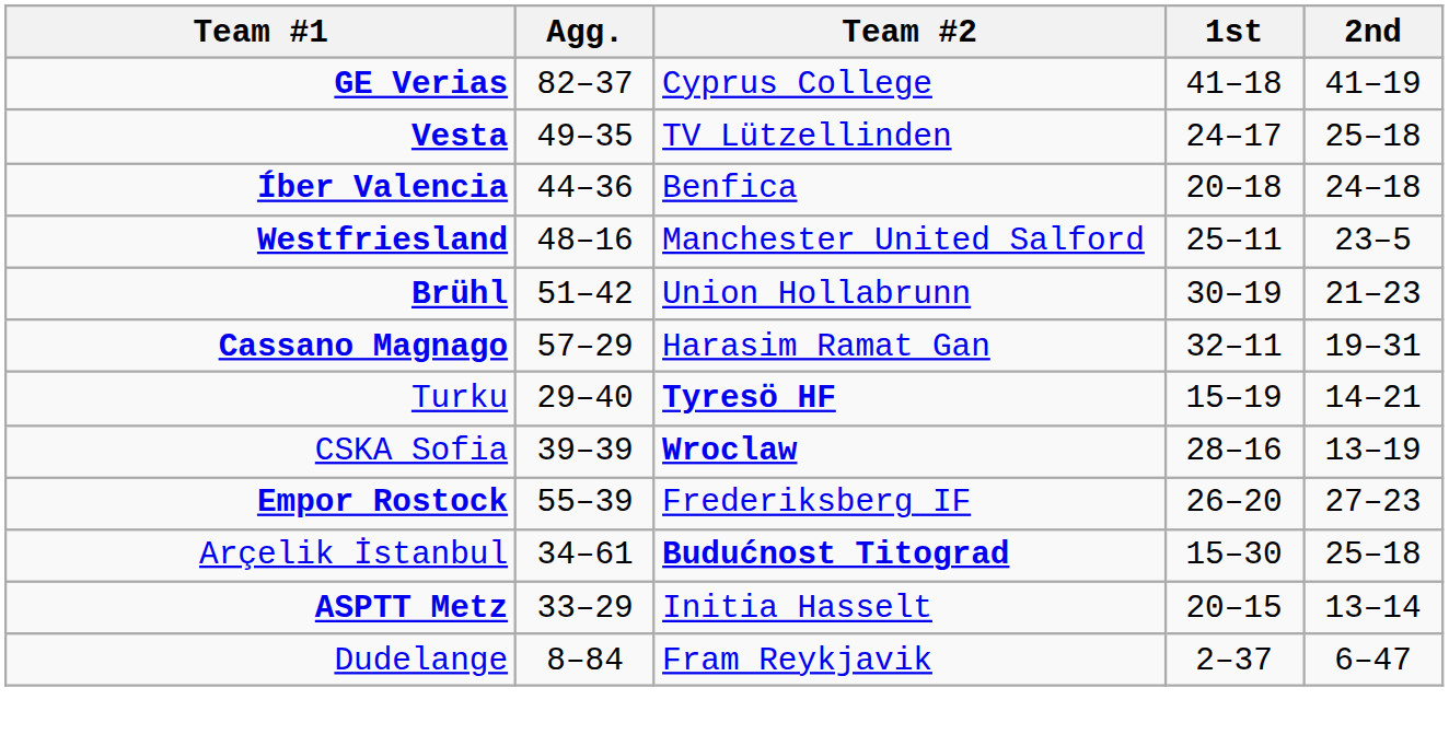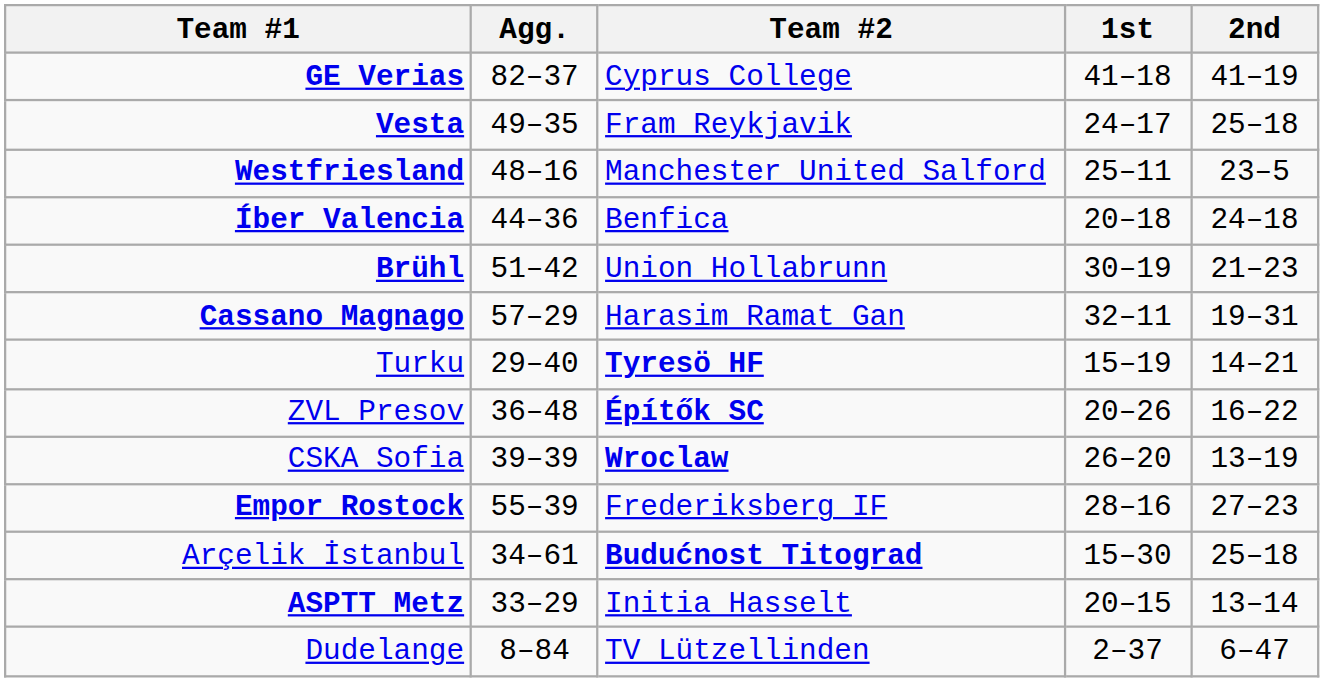 <table class=wikitable style="text-align:center">
 <tr>
 <th width=200>Team #1</th>
 <th width=50>Agg.</th>
 <th width=200>Team #2</th>
 <th width=50>1st</th>
 <th width=50>2nd</th>
 </tr>
 <tr>
 <td align=right><strong><a href='#'>GE Verias</a></strong> </td>
 <td>82–37</td>
 <td align=left> <a href='#'>Cyprus College</a></td>
 <td align=center>41–18</td>
 <td align=center>41–19</td>
 </tr>
 <tr>
 <td align=right><strong><a href='#'>Vesta</a></strong> </td>
 <td>49–35</td>
-<td align=left> <a href='#'>TV Lützellinden</a></td>
+<td align=left> <a href='#'>Fram Reykjavik</a></td>
 <td align=center>24–17</td>
 <td align=center>25–18</td>
+</tr>
+<tr>
+<td align=right><strong><a href='#'>Westfriesland</a></strong> </td>
+<td>48–16</td>
+<td align=left> <a href='#'>Manchester United Salford</a></td>
+<td align=center>25–11</td>
+<td align=center>23–5</td>
 </tr>
 <tr>
 <td align=right><strong><a href='#'>Íber Valencia</a></strong> </td>
 <td>44–36</td>
 <td align=left> <a href='#'>Benfica</a></td>
 <td align=center>20–18</td>
 <td align=center>24–18</td>
-</tr>
-<tr>
-<td align=right><strong><a href='#'>Westfriesland</a></strong> </td>
-<td>48–16</td>
-<td align=left> <a href='#'>Manchester United Salford</a></td>
-<td align=center>25–11</td>
-<td align=center>23–5</td>
 </tr>
 <tr>
 <td align=right><strong><a href='#'>Brühl</a></strong> </td>
 <td>51–42</td>
 <td align=left> <a href='#'>Union Hollabrunn</a></td>
 <td align=center>30–19</td>
 <td align=center>21–23</td>
 </tr>
 <tr>
 <td align=right><strong><a href='#'>Cassano Magnago</a></strong> </td>
 <td>57–29</td>
 <td align=left> <a href='#'>Harasim Ramat Gan</a></td>
 <td align=center>32–11</td>
 <td align=center>19–31</td>
 </tr>
 <tr>
 <td align=right><a href='#'>Turku</a> </td>
 <td>29–40</td>
 <td align=left> <strong><a href='#'>Tyresö HF</a></strong></td>
 <td align=center>15–19</td>
 <td align=center>14–21</td>
 </tr>
 <tr>
+<td align=right><a href='#'>ZVL Presov</a> </td>
+<td>36–48</td>
+<td align=left> <strong><a href='#'>Építők SC</a></strong></td>
+<td align=center>20–26</td>
+<td align=center>16–22</td>
+</tr>
+<tr>
 <td align=right><a href='#'>CSKA Sofia</a> </td>
 <td>39–39</td>
 <td align=left> <strong><a href='#'>Wroclaw</a></strong></td>
-<td align=center>28–16</td>
+<td align=center>26–20</td>
 <td align=center>13–19</td>
 </tr>
 <tr>
 <td align=right><strong><a href='#'>Empor Rostock</a></strong> </td>
 <td>55–39</td>
 <td align=left> <a href='#'>Frederiksberg IF</a></td>
-<td align=center>26–20</td>
+<td align=center>28–16</td>
 <td align=center>27–23</td>
 </tr>
 <tr>
 <td align=right><a href='#'>Arçelik İstanbul</a> </td>
 <td>34–61</td>
 <td align=left> <strong><a href='#'>Budućnost Titograd</a></strong></td>
 <td align=center>15–30</td>
 <td align=center>25–18</td>
 </tr>
 <tr>
 <td align=right><strong><a href='#'>ASPTT Metz</a></strong> </td>
 <td>33–29</td>
 <td align=left> <a href='#'>Initia Hasselt</a></td>
 <td align=center>20–15</td>
 <td align=center>13–14</td>
 </tr>
 <tr>
 <td align=right><a href='#'>Dudelange</a> </td>
 <td>8–84</td>
-<td align=left> <a href='#'>Fram Reykjavik</a></td>
+<td align=left> <a href='#'>TV Lützellinden</a></td>
 <td align=center>2–37</td>
 <td align=center>6–47</td>
 </tr>
 </table>
